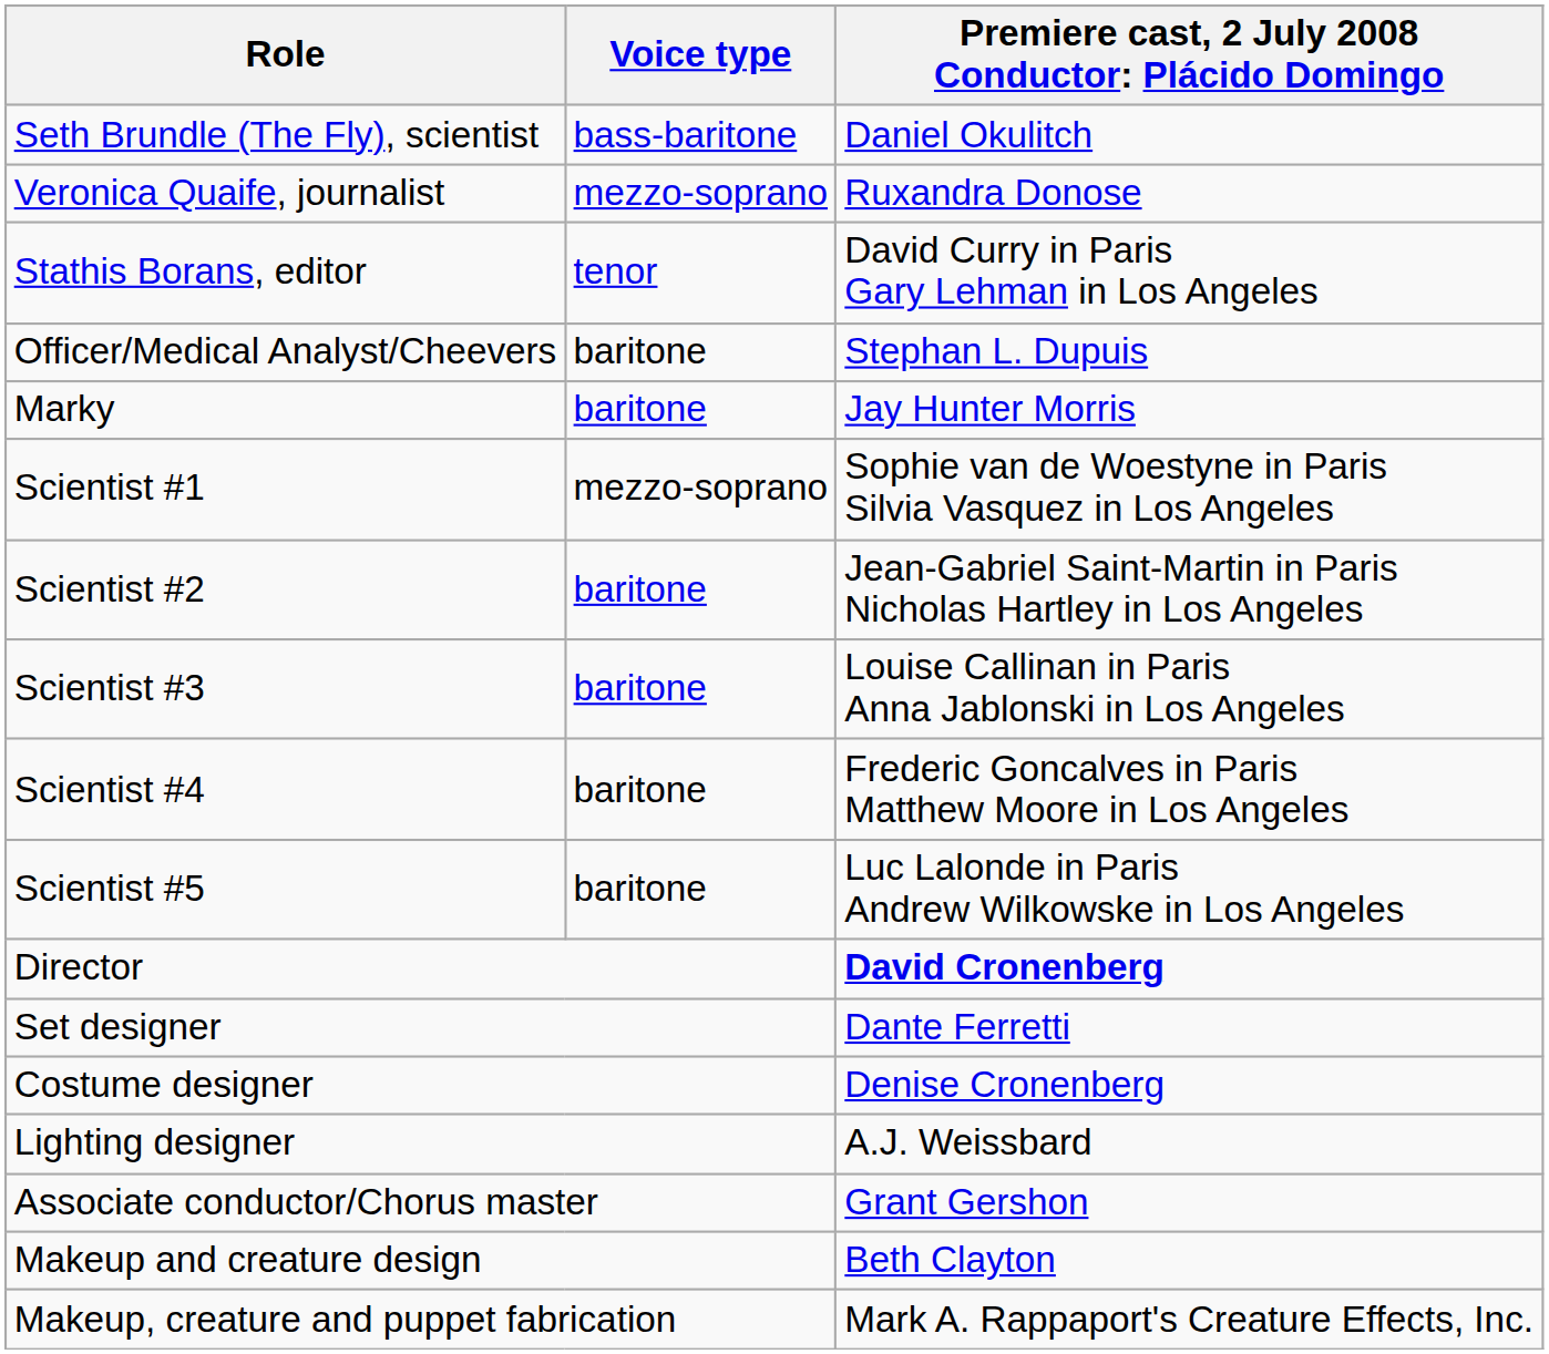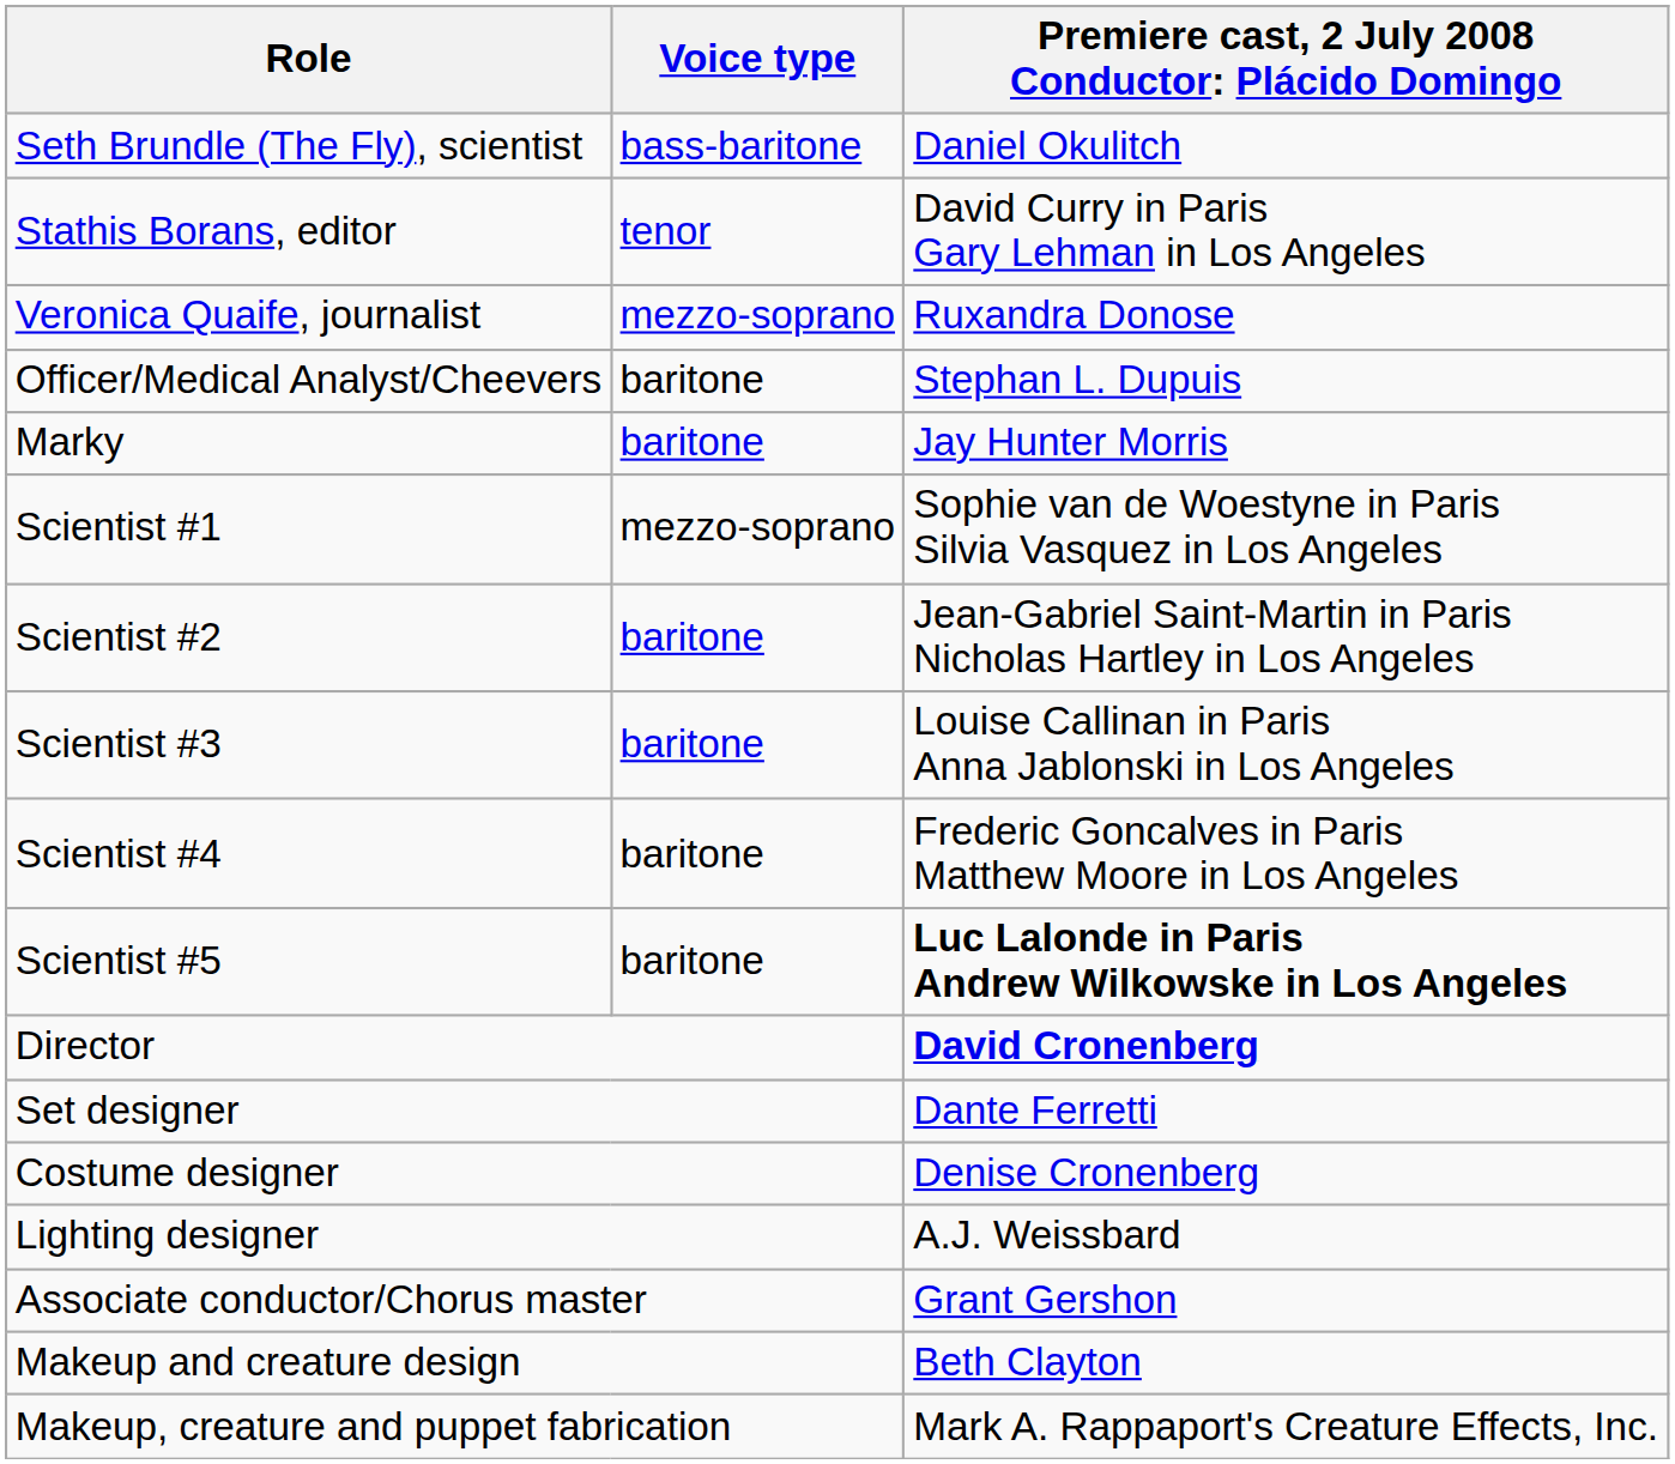 <table class="wikitable">
 <tr>
 <th>Role</th>
 <th><a href='#'>Voice type</a></th>
 <th>Premiere cast, 2 July 2008<br><a href='#'>Conductor</a>: <a href='#'>Plácido Domingo</a></th>
 </tr>
 <tr>
 <td><a href='#'>Seth Brundle (The Fly)</a>, scientist</td>
 <td><a href='#'>bass-baritone</a></td>
 <td><a href='#'>Daniel Okulitch</a></td>
 </tr>
 <tr>
+<td><a href='#'>Stathis Borans</a>, editor</td>
+<td><a href='#'>tenor</a></td>
+<td>David Curry in Paris<br><a href='#'>Gary Lehman</a> in Los Angeles</td>
+</tr>
+<tr>
 <td><a href='#'>Veronica Quaife</a>, journalist</td>
 <td><a href='#'>mezzo-soprano</a></td>
 <td><a href='#'>Ruxandra Donose</a></td>
-</tr>
-<tr>
-<td><a href='#'>Stathis Borans</a>, editor</td>
-<td><a href='#'>tenor</a></td>
-<td>David Curry in Paris<br><a href='#'>Gary Lehman</a> in Los Angeles</td>
 </tr>
 <tr>
 <td>Officer/Medical Analyst/Cheevers</td>
 <td>baritone</td>
 <td><a href='#'>Stephan L. Dupuis</a></td>
 </tr>
 <tr>
 <td>Marky</td>
 <td><a href='#'>baritone</a></td>
 <td><a href='#'>Jay Hunter Morris</a></td>
 </tr>
 <tr>
 <td>Scientist #1</td>
 <td>mezzo-soprano</td>
 <td>Sophie van de Woestyne in Paris<br>Silvia Vasquez in Los Angeles</td>
 </tr>
 <tr>
 <td>Scientist #2</td>
 <td><a href='#'>baritone</a></td>
 <td>Jean-Gabriel Saint-Martin in Paris<br>Nicholas Hartley in Los Angeles</td>
 </tr>
 <tr>
 <td>Scientist #3</td>
 <td><a href='#'>baritone</a></td>
 <td>Louise Callinan in Paris<br>Anna Jablonski in Los Angeles</td>
 </tr>
 <tr>
 <td>Scientist #4</td>
 <td>baritone</td>
 <td>Frederic Goncalves in Paris<br>Matthew Moore in Los Angeles</td>
 </tr>
 <tr>
 <td>Scientist #5</td>
 <td>baritone</td>
-<td>Luc Lalonde in Paris<br>Andrew Wilkowske in Los Angeles</td>
+<td><strong>Luc Lalonde in Paris<br>Andrew Wilkowske in Los Angeles</strong></td>
 </tr>
 <tr>
 <td colspan="2">Director</td>
 <td><strong><a href='#'>David Cronenberg</a></strong></td>
 </tr>
 <tr>
 <td colspan="2">Set designer</td>
 <td><a href='#'>Dante Ferretti</a></td>
 </tr>
 <tr>
 <td colspan="2">Costume designer</td>
 <td><a href='#'>Denise Cronenberg</a></td>
 </tr>
 <tr>
 <td colspan="2">Lighting designer</td>
 <td>A.J. Weissbard</td>
 </tr>
 <tr>
 <td colspan="2">Associate conductor/Chorus master</td>
 <td><a href='#'>Grant Gershon</a></td>
 </tr>
 <tr>
 <td colspan="2">Makeup and creature design</td>
 <td><a href='#'>Beth Clayton</a></td>
 </tr>
 <tr>
 <td colspan="2">Makeup, creature and puppet fabrication</td>
 <td>Mark A. Rappaport's Creature Effects, Inc.</td>
 </tr>
 </table>
